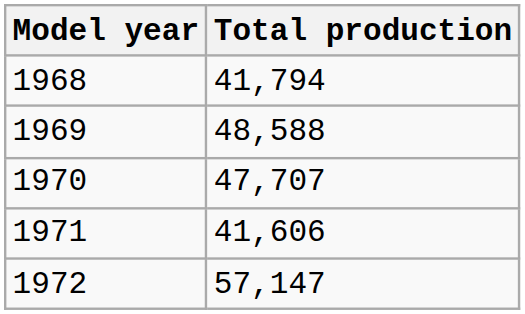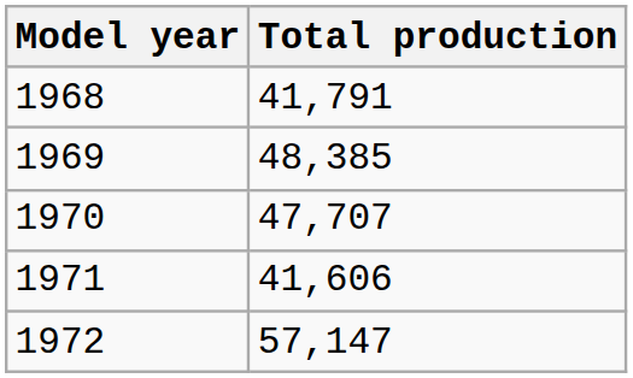 <table class="wikitable">
 <tr>
 <th>Model year</th>
 <th>Total production</th>
 </tr>
 <tr>
 <td>1968</td>
-<td>41,794</td>
+<td>41,791</td>
 </tr>
 <tr>
 <td>1969</td>
-<td>48,588</td>
+<td>48,385</td>
 </tr>
 <tr>
 <td>1970</td>
 <td>47,707</td>
 </tr>
 <tr>
 <td>1971</td>
 <td>41,606</td>
 </tr>
 <tr>
 <td>1972</td>
 <td>57,147</td>
 </tr>
 </table>
